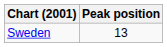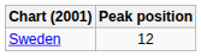 <table class="wikitable">
 <tr>
 <th align="left">Chart (2001)</th>
 <th align="center">Peak position</th>
 </tr>
 <tr>
 <td align="left"><a href='#'>Sweden</a></td>
-<td align="center">13</td>
+<td align="center">12</td>
 </tr>
 </table>
